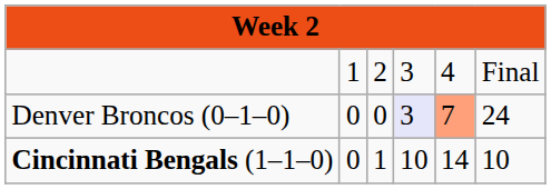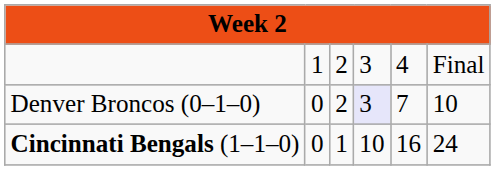 <table class="wikitable">
 <tr>
 <th colspan="60" style="background:#ed4e16;">Week 2</th>
 </tr>
 <tr>
 <td></td>
 <td>1</td>
 <td>2</td>
 <td>3</td>
 <td>4</td>
 <td>Final</td>
 </tr>
 <tr>
 <td>Denver Broncos (0–1–0)</td>
 <td>0</td>
-<td>0</td>
+<td>2</td>
 <td style="background: lavender;">3</td>
-<td style="background: lightsalmon;">7</td>
-<td>24</td>
+<td>7</td>
+<td>10</td>
 </tr>
 <tr>
 <td><strong>Cincinnati Bengals</strong> (1–1–0)</td>
 <td>0</td>
 <td>1</td>
 <td>10</td>
-<td>14</td>
-<td>10</td>
+<td>16</td>
+<td>24</td>
 </tr>
 </table>
